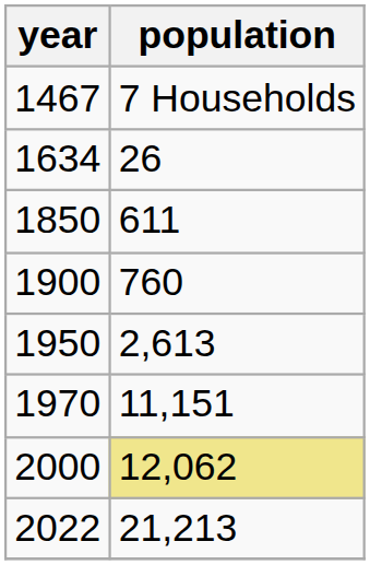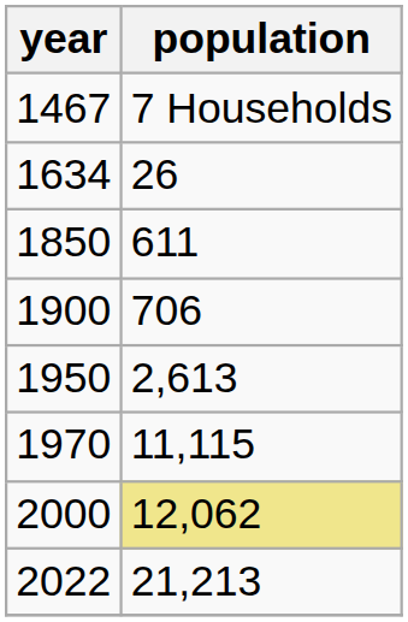 <table class="wikitable">
 <tr>
 <th>year</th>
 <th>population</th>
 </tr>
 <tr>
 <td>1467</td>
 <td>7 Households</td>
 </tr>
 <tr>
 <td>1634</td>
 <td>26</td>
 </tr>
 <tr>
 <td>1850</td>
 <td>611</td>
 </tr>
 <tr>
 <td>1900</td>
-<td>760</td>
+<td>706</td>
 </tr>
 <tr>
 <td>1950</td>
 <td>2,613</td>
 </tr>
 <tr>
 <td>1970</td>
-<td>11,151</td>
+<td>11,115</td>
 </tr>
 <tr>
 <td>2000</td>
 <td style="background: khaki;">12,062</td>
 </tr>
 <tr>
 <td>2022</td>
 <td>21,213</td>
 </tr>
 <tr>
 </tr>
 </table>
